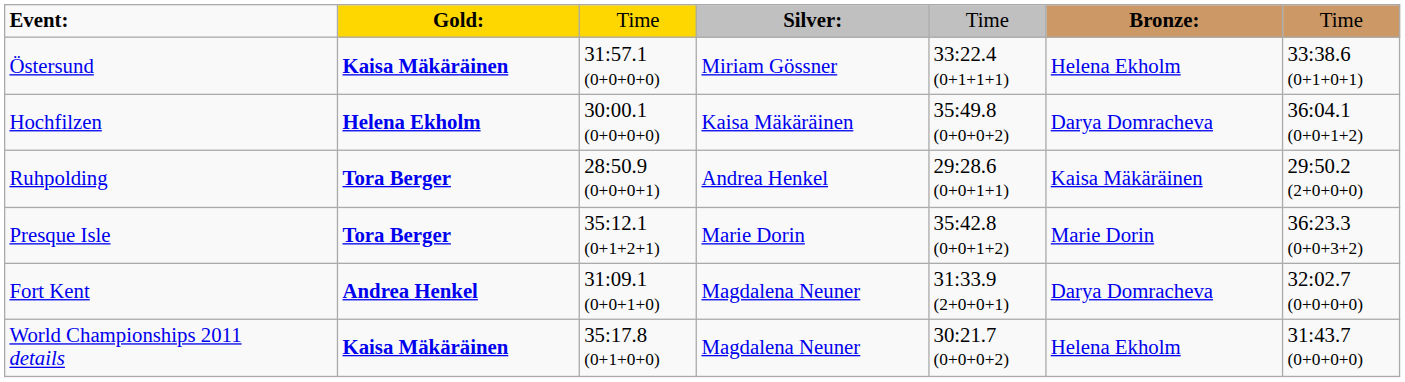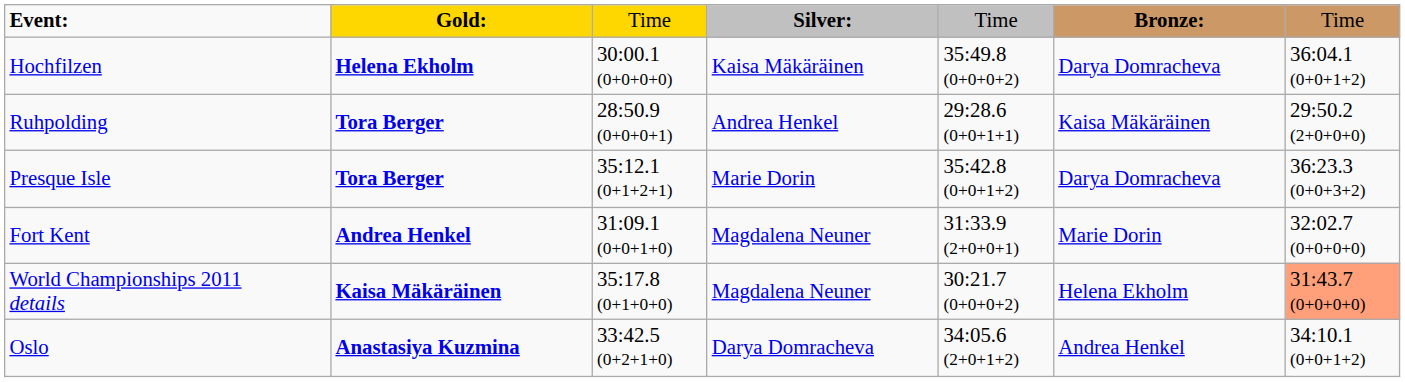 <table class="wikitable" width=85%>
 <tr>
 <td><strong>Event:</strong></td>
 <td style="text-align:center;background-color:gold;"><strong>Gold:</strong></td>
 <td style="text-align:center;background-color:gold;">Time</td>
 <td style="text-align:center;background-color:silver;"><strong>Silver:</strong></td>
 <td style="text-align:center;background-color:silver;">Time</td>
 <td style="text-align:center;background-color:#CC9966;"><strong>Bronze:</strong></td>
 <td style="text-align:center;background-color:#CC9966;">Time</td>
-</tr>
-<tr>
-<td><a href='#'>Östersund</a><br></td>
-<td><strong><a href='#'>Kaisa Mäkäräinen</a></strong><br><small></small></td>
-<td>31:57.1<br><small>(0+0+0+0)</small></td>
-<td><a href='#'>Miriam Gössner</a><br><small></small></td>
-<td>33:22.4<br><small>(0+1+1+1)</small></td>
-<td><a href='#'>Helena Ekholm</a><br><small></small></td>
-<td>33:38.6<br><small>(0+1+0+1)</small></td>
 </tr>
 <tr>
 <td><a href='#'>Hochfilzen</a><br></td>
 <td><strong><a href='#'>Helena Ekholm</a></strong><br><small></small></td>
 <td>30:00.1<br><small>(0+0+0+0)</small></td>
 <td><a href='#'>Kaisa Mäkäräinen</a><br><small></small></td>
 <td>35:49.8<br><small>(0+0+0+2)</small></td>
 <td><a href='#'>Darya Domracheva</a><br><small></small></td>
 <td>36:04.1<br><small>(0+0+1+2)</small></td>
 </tr>
 <tr>
 <td><a href='#'>Ruhpolding</a><br></td>
 <td><strong><a href='#'>Tora Berger</a></strong><br><small></small></td>
 <td>28:50.9<br><small>(0+0+0+1)</small></td>
 <td><a href='#'>Andrea Henkel</a><br><small></small></td>
 <td>29:28.6<br><small>(0+0+1+1)</small></td>
 <td><a href='#'>Kaisa Mäkäräinen</a><br><small></small></td>
 <td>29:50.2<br><small>(2+0+0+0)</small></td>
 </tr>
 <tr>
 <td><a href='#'>Presque Isle</a><br></td>
 <td><strong><a href='#'>Tora Berger</a></strong><br><small></small></td>
 <td>35:12.1<br><small>(0+1+2+1)</small></td>
 <td><a href='#'>Marie Dorin</a><br><small></small></td>
 <td>35:42.8<br><small>(0+0+1+2)</small></td>
-<td><a href='#'>Marie Dorin</a><br><small></small></td>
+<td><a href='#'>Darya Domracheva</a><br><small></small></td>
 <td>36:23.3<br><small>(0+0+3+2)</small></td>
 </tr>
 <tr>
 <td><a href='#'>Fort Kent</a><br></td>
 <td><strong><a href='#'>Andrea Henkel</a></strong><br><small></small></td>
 <td>31:09.1<br><small>(0+0+1+0)</small></td>
 <td><a href='#'>Magdalena Neuner</a><br><small></small></td>
 <td>31:33.9<br><small>(2+0+0+1)</small></td>
-<td><a href='#'>Darya Domracheva</a><br><small></small></td>
+<td><a href='#'>Marie Dorin</a><br><small></small></td>
 <td>32:02.7<br><small>(0+0+0+0)</small></td>
 </tr>
 <tr>
 <td><a href='#'>World Championships 2011</a><br><em><a href='#'>details</a></em></td>
 <td><strong><a href='#'>Kaisa Mäkäräinen</a></strong><br><small></small></td>
 <td>35:17.8<br><small>(0+1+0+0)</small></td>
 <td><a href='#'>Magdalena Neuner</a><br><small></small></td>
 <td>30:21.7<br><small>(0+0+0+2)</small></td>
 <td><a href='#'>Helena Ekholm</a><br><small></small></td>
-<td>31:43.7<br><small>(0+0+0+0)</small></td>
+<td style="background: lightsalmon;">31:43.7<br><small>(0+0+0+0)</small></td>
+</tr>
+<tr>
+<td><a href='#'>Oslo</a><br></td>
+<td><strong><a href='#'>Anastasiya Kuzmina</a></strong><br><small></small></td>
+<td>33:42.5<br><small>(0+2+1+0)</small></td>
+<td><a href='#'>Darya Domracheva</a><br><small></small></td>
+<td>34:05.6<br><small>(2+0+1+2)</small></td>
+<td><a href='#'>Andrea Henkel</a><br><small></small></td>
+<td>34:10.1<br><small>(0+0+1+2)</small></td>
 </tr>
 </table>
